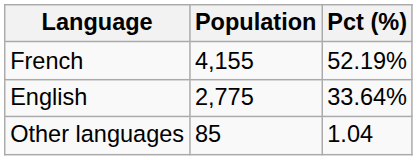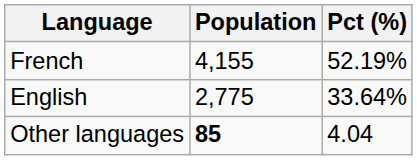 <table class="wikitable">
 <tr>
 <th>Language</th>
 <th>Population</th>
 <th>Pct (%)</th>
 </tr>
 <tr>
 <td>French</td>
 <td>4,155</td>
 <td>52.19%</td>
 </tr>
 <tr>
 <td>English</td>
 <td>2,775</td>
 <td>33.64%</td>
 </tr>
 <tr>
 <td>Other languages</td>
-<td>85</td>
-<td>1.04</td>
+<td><strong>85</strong></td>
+<td>4.04</td>
 </tr>
 </table>
